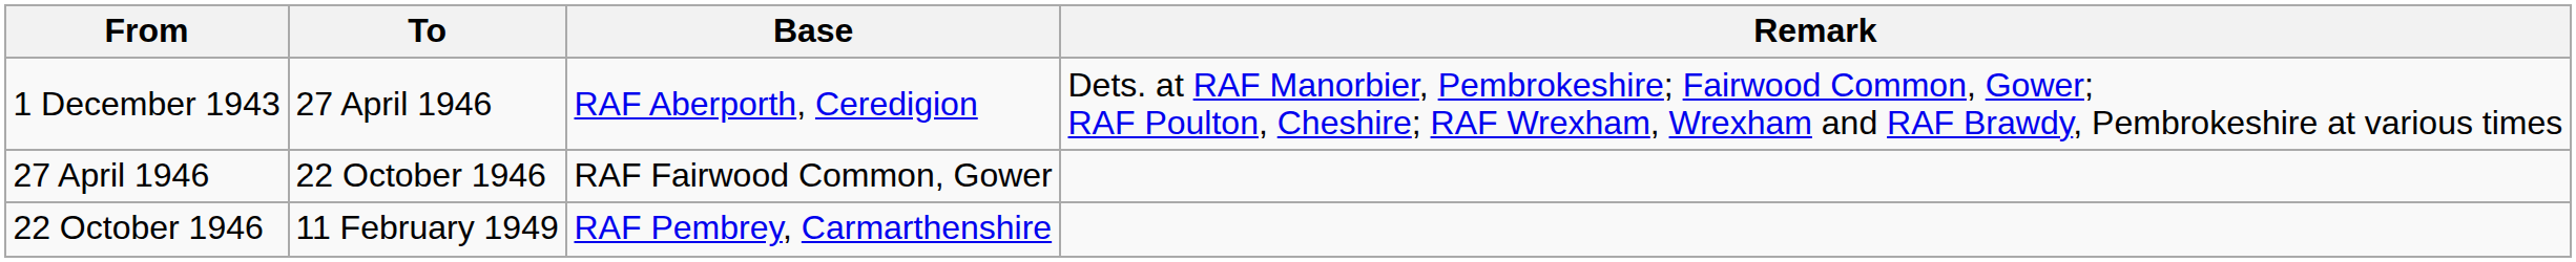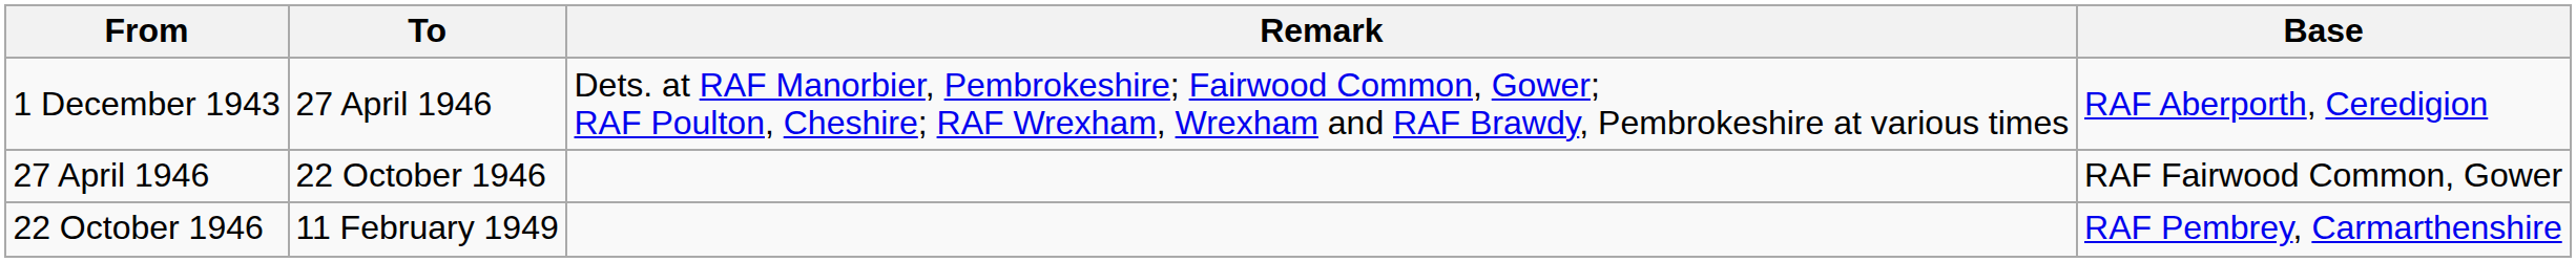 <table class="wikitable">
 <tr>
 <th>From</th>
 <th>To</th>
+<th>Remark</th>
 <th>Base</th>
-<th>Remark</th>
 </tr>
 <tr>
 <td>1 December 1943</td>
 <td>27 April 1946</td>
+<td>Dets. at <a href='#'>RAF Manorbier</a>, <a href='#'>Pembrokeshire</a>; <a href='#'>Fairwood Common</a>, <a href='#'>Gower</a>;<br> <a href='#'>RAF Poulton</a>, <a href='#'>Cheshire</a>; <a href='#'>RAF Wrexham</a>, <a href='#'>Wrexham</a> and <a href='#'>RAF Brawdy</a>, Pembrokeshire at various times</td>
 <td><a href='#'>RAF Aberporth</a>, <a href='#'>Ceredigion</a></td>
-<td>Dets. at <a href='#'>RAF Manorbier</a>, <a href='#'>Pembrokeshire</a>; <a href='#'>Fairwood Common</a>, <a href='#'>Gower</a>;<br> <a href='#'>RAF Poulton</a>, <a href='#'>Cheshire</a>; <a href='#'>RAF Wrexham</a>, <a href='#'>Wrexham</a> and <a href='#'>RAF Brawdy</a>, Pembrokeshire at various times</td>
 </tr>
 <tr>
 <td>27 April 1946</td>
 <td>22 October 1946</td>
+<td></td>
 <td>RAF Fairwood Common, Gower</td>
-<td></td>
 </tr>
 <tr>
 <td>22 October 1946</td>
 <td>11 February 1949</td>
+<td></td>
 <td><a href='#'>RAF Pembrey</a>, <a href='#'>Carmarthenshire</a></td>
-<td></td>
 </tr>
 </table>
